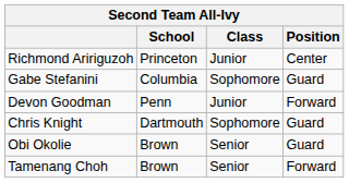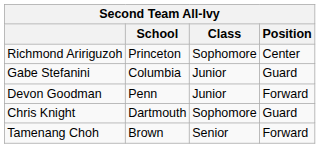 <table class="wikitable">
 <tr>
 <th colspan="4">Second Team All-Ivy</th>
 </tr>
 <tr>
 <th></th>
 <th>School</th>
 <th>Class</th>
 <th>Position</th>
 </tr>
 <tr>
 <td>Richmond Aririguzoh</td>
 <td>Princeton</td>
-<td>Junior</td>
+<td>Sophomore</td>
 <td>Center</td>
 </tr>
 <tr>
 <td>Gabe Stefanini</td>
 <td>Columbia</td>
-<td>Sophomore</td>
+<td>Junior</td>
 <td>Guard</td>
 </tr>
 <tr>
 <td>Devon Goodman</td>
 <td>Penn</td>
 <td>Junior</td>
 <td>Forward</td>
 </tr>
 <tr>
 <td>Chris Knight</td>
 <td>Dartmouth</td>
 <td>Sophomore</td>
 <td>Guard</td>
 </tr>
 <tr>
-<td>Obi Okolie</td>
-<td>Brown</td>
-<td>Senior</td>
-<td>Guard</td>
-</tr>
-<tr>
 <td>Tamenang Choh</td>
 <td>Brown</td>
 <td>Senior</td>
 <td>Forward</td>
 </tr>
 </table>
